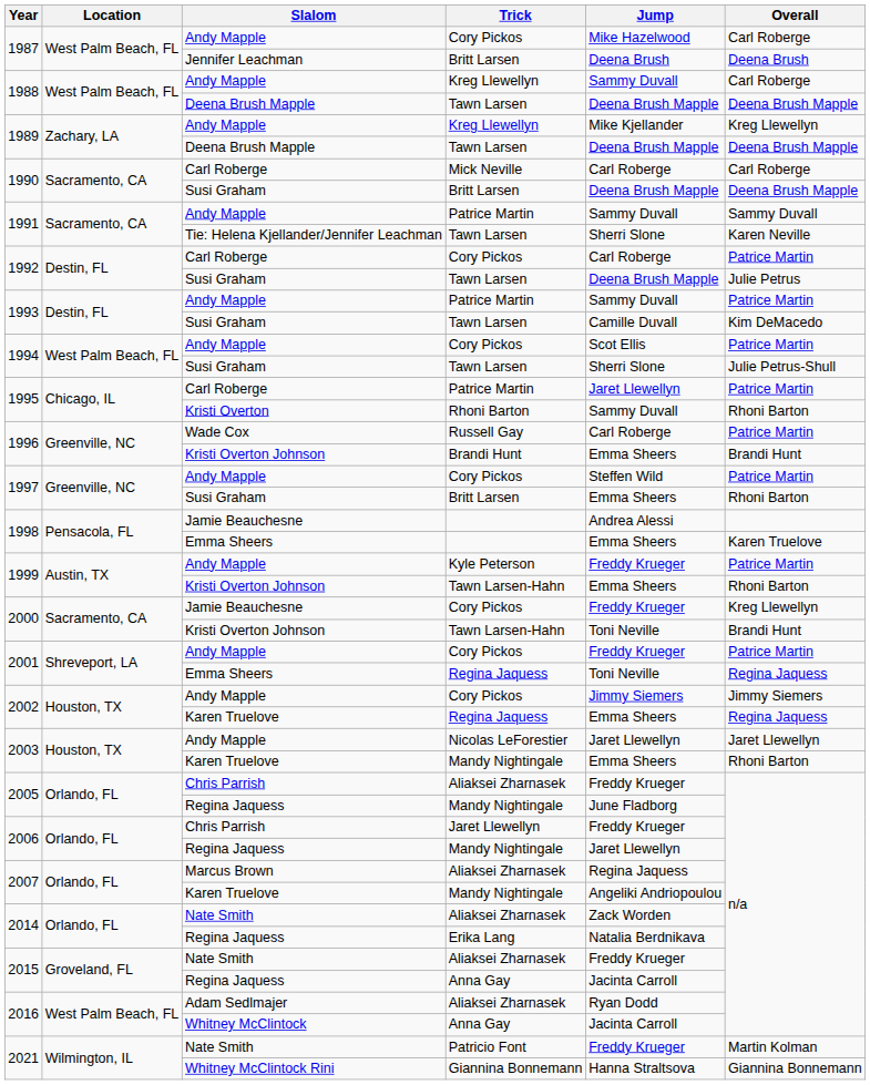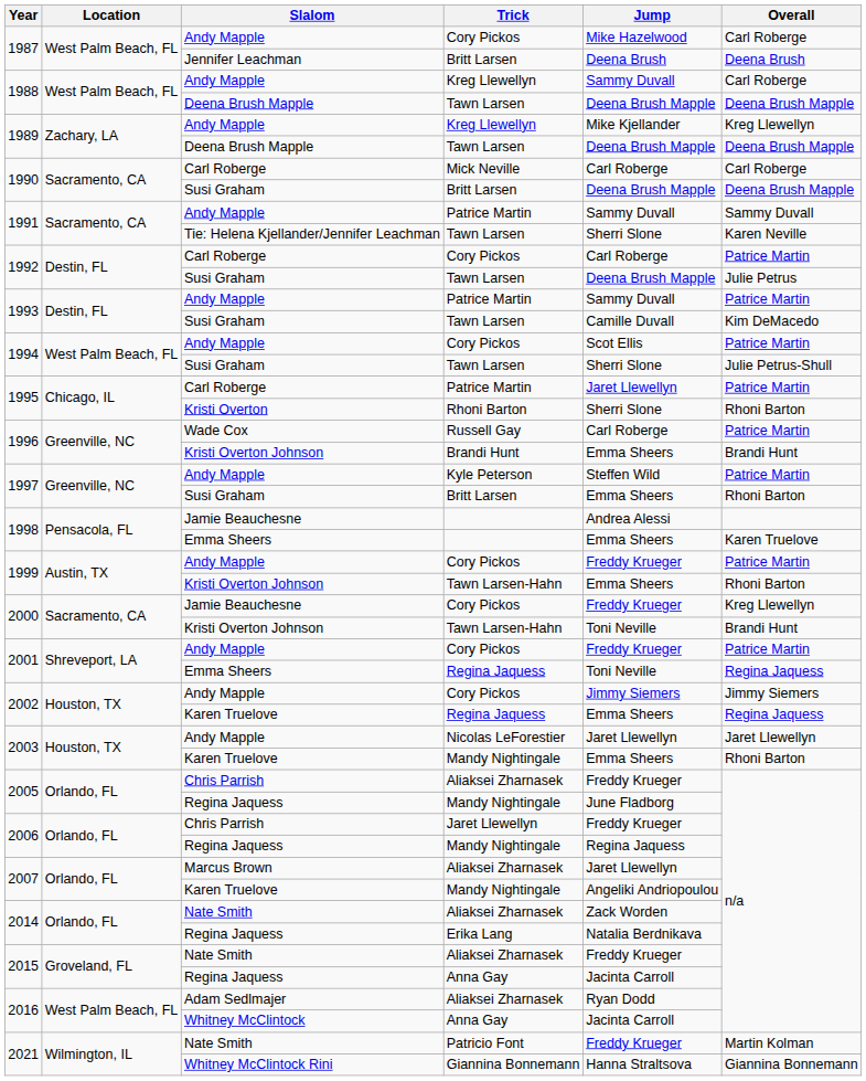 <table class="wikitable">
 <tr>
 <th>Year</th>
 <th>Location</th>
 <th><a href='#'>Slalom</a></th>
 <th><a href='#'>Trick</a></th>
 <th><a href='#'>Jump</a></th>
 <th>Overall</th>
 </tr>
 <tr>
 <td rowspan="2">1987</td>
 <td rowspan="2">West Palm Beach, FL</td>
 <td><a href='#'>Andy Mapple</a></td>
 <td>Cory Pickos</td>
 <td><a href='#'>Mike Hazelwood</a></td>
 <td>Carl Roberge</td>
 </tr>
 <tr>
 <td>Jennifer Leachman</td>
 <td>Britt Larsen</td>
 <td><a href='#'>Deena Brush</a></td>
 <td><a href='#'>Deena Brush</a></td>
 </tr>
 <tr>
 <td rowspan="2">1988</td>
 <td rowspan="2">West Palm Beach, FL</td>
 <td><a href='#'>Andy Mapple</a></td>
 <td>Kreg Llewellyn</td>
 <td><a href='#'>Sammy Duvall</a></td>
 <td>Carl Roberge</td>
 </tr>
 <tr>
 <td><a href='#'>Deena Brush Mapple</a></td>
 <td>Tawn Larsen</td>
 <td><a href='#'>Deena Brush Mapple</a></td>
 <td><a href='#'>Deena Brush Mapple</a></td>
 </tr>
 <tr>
 <td rowspan="2">1989</td>
 <td rowspan="2">Zachary, LA</td>
 <td><a href='#'>Andy Mapple</a></td>
 <td><a href='#'>Kreg Llewellyn</a></td>
 <td>Mike Kjellander</td>
 <td>Kreg Llewellyn</td>
 </tr>
 <tr>
 <td>Deena Brush Mapple</td>
 <td>Tawn Larsen</td>
 <td><a href='#'>Deena Brush Mapple</a></td>
 <td><a href='#'>Deena Brush Mapple</a></td>
 </tr>
 <tr>
 <td rowspan="2">1990</td>
 <td rowspan="2">Sacramento, CA</td>
 <td>Carl Roberge</td>
 <td>Mick Neville</td>
 <td>Carl Roberge</td>
 <td>Carl Roberge</td>
 </tr>
 <tr>
 <td>Susi Graham</td>
 <td>Britt Larsen</td>
 <td><a href='#'>Deena Brush Mapple</a></td>
 <td><a href='#'>Deena Brush Mapple</a></td>
 </tr>
 <tr>
 <td rowspan="2">1991</td>
 <td rowspan="2">Sacramento, CA</td>
 <td><a href='#'>Andy Mapple</a></td>
 <td>Patrice Martin</td>
 <td>Sammy Duvall</td>
 <td>Sammy Duvall</td>
 </tr>
 <tr>
 <td>Tie: Helena Kjellander/Jennifer Leachman</td>
 <td>Tawn Larsen</td>
 <td>Sherri Slone</td>
 <td>Karen Neville</td>
 </tr>
 <tr>
 <td rowspan="2">1992</td>
 <td rowspan="2">Destin, FL</td>
 <td>Carl Roberge</td>
 <td>Cory Pickos</td>
 <td>Carl Roberge</td>
 <td><a href='#'>Patrice Martin</a></td>
 </tr>
 <tr>
 <td>Susi Graham</td>
 <td>Tawn Larsen</td>
 <td><a href='#'>Deena Brush Mapple</a></td>
 <td>Julie Petrus</td>
 </tr>
 <tr>
 <td rowspan="2">1993</td>
 <td rowspan="2">Destin, FL</td>
 <td><a href='#'>Andy Mapple</a></td>
 <td>Patrice Martin</td>
 <td>Sammy Duvall</td>
 <td><a href='#'>Patrice Martin</a></td>
 </tr>
 <tr>
 <td>Susi Graham</td>
 <td>Tawn Larsen</td>
 <td>Camille Duvall</td>
 <td>Kim DeMacedo</td>
 </tr>
 <tr>
 <td rowspan="2">1994</td>
 <td rowspan="2">West Palm Beach, FL</td>
 <td><a href='#'>Andy Mapple</a></td>
 <td>Cory Pickos</td>
 <td>Scot Ellis</td>
 <td><a href='#'>Patrice Martin</a></td>
 </tr>
 <tr>
 <td>Susi Graham</td>
 <td>Tawn Larsen</td>
 <td>Sherri Slone</td>
 <td>Julie Petrus-Shull</td>
 </tr>
 <tr>
 <td rowspan="2">1995</td>
 <td rowspan="2">Chicago, IL</td>
 <td>Carl Roberge</td>
 <td>Patrice Martin</td>
 <td><a href='#'>Jaret Llewellyn</a></td>
 <td><a href='#'>Patrice Martin</a></td>
 </tr>
 <tr>
 <td><a href='#'>Kristi Overton</a></td>
 <td>Rhoni Barton</td>
-<td>Sammy Duvall</td>
+<td>Sherri Slone</td>
 <td>Rhoni Barton </td>
 </tr>
 <tr>
 <td rowspan="2">1996</td>
 <td rowspan="2">Greenville, NC</td>
 <td>Wade Cox</td>
 <td>Russell Gay</td>
 <td>Carl Roberge</td>
 <td><a href='#'>Patrice Martin</a></td>
 </tr>
 <tr>
 <td><a href='#'>Kristi Overton Johnson</a></td>
 <td>Brandi Hunt</td>
 <td>Emma Sheers</td>
 <td>Brandi Hunt</td>
 </tr>
 <tr>
 <td rowspan="2">1997</td>
 <td rowspan="2">Greenville, NC</td>
 <td><a href='#'>Andy Mapple</a></td>
-<td>Cory Pickos</td>
+<td>Kyle Peterson</td>
 <td>Steffen Wild</td>
 <td><a href='#'>Patrice Martin</a></td>
 </tr>
 <tr>
 <td>Susi Graham</td>
 <td>Britt Larsen</td>
 <td>Emma Sheers</td>
 <td>Rhoni Barton</td>
 </tr>
 <tr>
 <td rowspan="2">1998</td>
 <td rowspan="2">Pensacola, FL</td>
 <td>Jamie Beauchesne</td>
 <td></td>
 <td>Andrea Alessi</td>
 <td></td>
 </tr>
 <tr>
 <td>Emma Sheers</td>
 <td></td>
 <td>Emma Sheers</td>
 <td>Karen Truelove </td>
 </tr>
 <tr>
 <td rowspan="2">1999</td>
 <td rowspan="2">Austin, TX</td>
 <td><a href='#'>Andy Mapple</a></td>
-<td>Kyle Peterson</td>
+<td>Cory Pickos</td>
 <td><a href='#'>Freddy Krueger</a></td>
 <td><a href='#'>Patrice Martin</a></td>
 </tr>
 <tr>
 <td><a href='#'>Kristi Overton Johnson</a></td>
 <td>Tawn Larsen-Hahn</td>
 <td>Emma Sheers</td>
 <td>Rhoni Barton</td>
 </tr>
 <tr>
 <td rowspan="2">2000</td>
 <td rowspan="2">Sacramento, CA</td>
 <td>Jamie Beauchesne</td>
 <td>Cory Pickos</td>
 <td><a href='#'>Freddy Krueger</a></td>
 <td>Kreg Llewellyn</td>
 </tr>
 <tr>
 <td>Kristi Overton Johnson</td>
 <td>Tawn Larsen-Hahn</td>
 <td>Toni Neville</td>
 <td>Brandi Hunt</td>
 </tr>
 <tr>
 <td rowspan="2">2001</td>
 <td rowspan="2">Shreveport, LA</td>
 <td><a href='#'>Andy Mapple</a></td>
 <td>Cory Pickos</td>
 <td><a href='#'>Freddy Krueger</a></td>
 <td><a href='#'>Patrice Martin</a></td>
 </tr>
 <tr>
 <td>Emma Sheers</td>
 <td><a href='#'>Regina Jaquess</a></td>
 <td>Toni Neville</td>
 <td><a href='#'>Regina Jaquess</a></td>
 </tr>
 <tr>
 <td rowspan="2">2002</td>
 <td rowspan="2">Houston, TX</td>
 <td>Andy Mapple</td>
 <td>Cory Pickos</td>
 <td><a href='#'>Jimmy Siemers</a></td>
 <td>Jimmy Siemers</td>
 </tr>
 <tr>
 <td>Karen Truelove</td>
 <td><a href='#'>Regina Jaquess</a></td>
 <td>Emma Sheers</td>
 <td><a href='#'>Regina Jaquess</a></td>
 </tr>
 <tr>
 <td rowspan="2">2003</td>
 <td rowspan="2">Houston, TX</td>
 <td>Andy Mapple</td>
 <td>Nicolas LeForestier</td>
 <td>Jaret Llewellyn</td>
 <td>Jaret Llewellyn</td>
 </tr>
 <tr>
 <td>Karen Truelove</td>
 <td>Mandy Nightingale</td>
 <td>Emma Sheers</td>
 <td>Rhoni Barton</td>
 </tr>
 <tr>
 <td rowspan="2">2005</td>
 <td rowspan="2">Orlando, FL</td>
 <td><a href='#'>Chris Parrish</a></td>
 <td>Aliaksei Zharnasek</td>
 <td>Freddy Krueger</td>
 <td rowspan="12">n/a</td>
 </tr>
 <tr>
 <td>Regina Jaquess</td>
 <td>Mandy Nightingale</td>
 <td>June Fladborg</td>
 </tr>
 <tr>
 <td rowspan="2">2006</td>
 <td rowspan="2">Orlando, FL</td>
 <td>Chris Parrish</td>
 <td>Jaret Llewellyn</td>
 <td>Freddy Krueger</td>
 </tr>
 <tr>
 <td>Regina Jaquess</td>
 <td>Mandy Nightingale</td>
-<td>Jaret Llewellyn</td>
+<td>Regina Jaquess</td>
 </tr>
 <tr>
 <td rowspan="2">2007</td>
 <td rowspan="2">Orlando, FL</td>
 <td>Marcus Brown</td>
 <td>Aliaksei Zharnasek</td>
-<td>Regina Jaquess</td>
+<td>Jaret Llewellyn</td>
 </tr>
 <tr>
 <td>Karen Truelove</td>
 <td>Mandy Nightingale</td>
 <td>Angeliki Andriopoulou</td>
 </tr>
 <tr>
 <td rowspan="2">2014</td>
 <td rowspan="2">Orlando, FL</td>
 <td><a href='#'>Nate Smith</a></td>
 <td>Aliaksei Zharnasek</td>
 <td>Zack Worden</td>
 </tr>
 <tr>
 <td>Regina Jaquess</td>
 <td>Erika Lang</td>
 <td>Natalia Berdnikava</td>
 </tr>
 <tr>
 <td rowspan="2">2015</td>
 <td rowspan="2">Groveland, FL</td>
 <td>Nate Smith</td>
 <td>Aliaksei Zharnasek</td>
 <td>Freddy Krueger</td>
 </tr>
 <tr>
 <td>Regina Jaquess</td>
 <td>Anna Gay</td>
 <td>Jacinta Carroll</td>
 </tr>
 <tr>
 <td rowspan="2">2016</td>
 <td rowspan="2">West Palm Beach, FL</td>
 <td>Adam Sedlmajer</td>
 <td>Aliaksei Zharnasek</td>
 <td>Ryan Dodd</td>
 </tr>
 <tr>
 <td><a href='#'>Whitney McClintock</a></td>
 <td>Anna Gay</td>
 <td>Jacinta Carroll</td>
 </tr>
 <tr>
 <td rowspan="2">2021</td>
 <td rowspan="2">Wilmington, IL</td>
 <td>Nate Smith</td>
 <td>Patricio Font</td>
 <td><a href='#'>Freddy Krueger</a></td>
 <td>Martin Kolman</td>
 </tr>
 <tr>
 <td><a href='#'>Whitney McClintock Rini</a></td>
 <td>Giannina Bonnemann</td>
 <td>Hanna Straltsova</td>
 <td>Giannina Bonnemann</td>
 </tr>
 </table>
